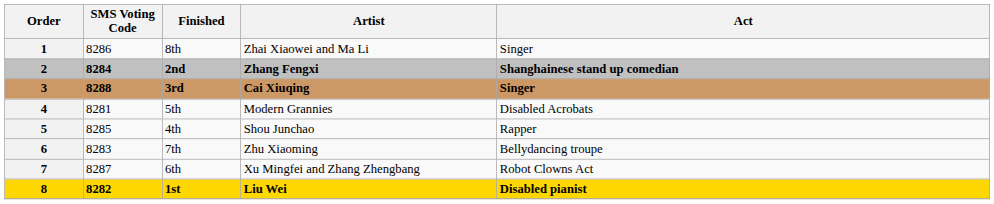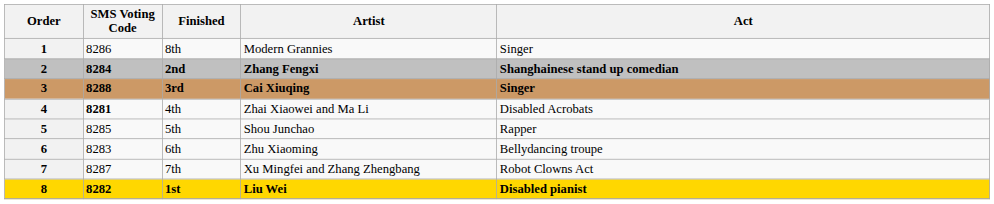 <table class="wikitable sortable">
 <tr>
 <th width="8%">Order</th>
 <th width="8%">SMS Voting Code</th>
 <th width="8%">Finished</th>
 <th width="26%">Artist</th>
 <th width="50%">Act</th>
 </tr>
 <tr>
 <th>1</th>
 <td>8286</td>
 <td>8th</td>
-<td>Zhai Xiaowei and Ma Li</td>
+<td>Modern Grannies</td>
 <td>Singer</td>
 </tr>
 <tr>
 <th style="background:silver;">2</th>
 <td style="background:silver;"><strong>8284</strong></td>
 <td style="background:silver;"><strong>2nd</strong></td>
 <td style="background:silver;"><strong>Zhang Fengxi</strong></td>
 <td style="background:silver;"><strong>Shanghainese stand up comedian</strong></td>
 </tr>
 <tr>
 <th style="background:#c96;">3</th>
 <td style="background:#c96;"><strong>8288</strong></td>
 <td style="background:#c96;"><strong>3rd</strong></td>
 <td style="background:#c96;"><strong>Cai Xiuqing</strong></td>
 <td style="background:#c96;"><strong>Singer</strong></td>
 </tr>
 <tr>
 <th>4</th>
-<td>8281</td>
-<td>5th</td>
-<td>Modern Grannies</td>
+<td><strong>8281</strong></td>
+<td>4th</td>
+<td>Zhai Xiaowei and Ma Li</td>
 <td>Disabled Acrobats</td>
 </tr>
 <tr>
 <th>5</th>
 <td>8285</td>
-<td>4th</td>
+<td>5th</td>
 <td>Shou Junchao</td>
 <td>Rapper</td>
 </tr>
 <tr>
 <th>6</th>
 <td>8283</td>
-<td>7th</td>
+<td>6th</td>
 <td>Zhu Xiaoming</td>
 <td>Bellydancing troupe</td>
 </tr>
 <tr>
 <th>7</th>
 <td>8287</td>
-<td>6th</td>
+<td>7th</td>
 <td>Xu Mingfei and Zhang Zhengbang</td>
 <td>Robot Clowns Act</td>
 </tr>
 <tr>
 <th style="background:gold;">8</th>
 <td style="background:gold;"><strong>8282</strong></td>
 <td style="background:gold;"><strong>1st</strong></td>
 <td style="background:gold;"><strong>Liu Wei</strong></td>
 <td style="background:gold;"><strong>Disabled pianist</strong></td>
 </tr>
 <tr>
 </tr>
 </table>
